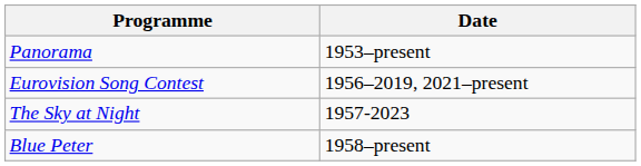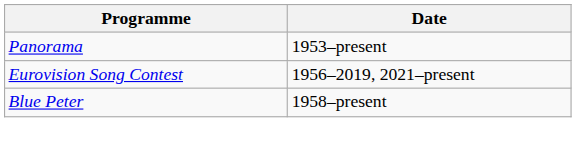 <table class="wikitable">
 <tr>
 <th width=250>Programme</th>
 <th width=250>Date</th>
 </tr>
 <tr>
 <td><em><a href='#'>Panorama</a></em></td>
 <td>1953–present</td>
 </tr>
 <tr>
 <td><em><a href='#'>Eurovision Song Contest</a></em></td>
 <td>1956–2019, 2021–present</td>
 </tr>
 <tr>
-<td><em><a href='#'>The Sky at Night</a></em></td>
-<td>1957-2023</td>
-</tr>
-<tr>
 <td><em><a href='#'>Blue Peter</a></em></td>
 <td>1958–present</td>
 </tr>
 </table>
